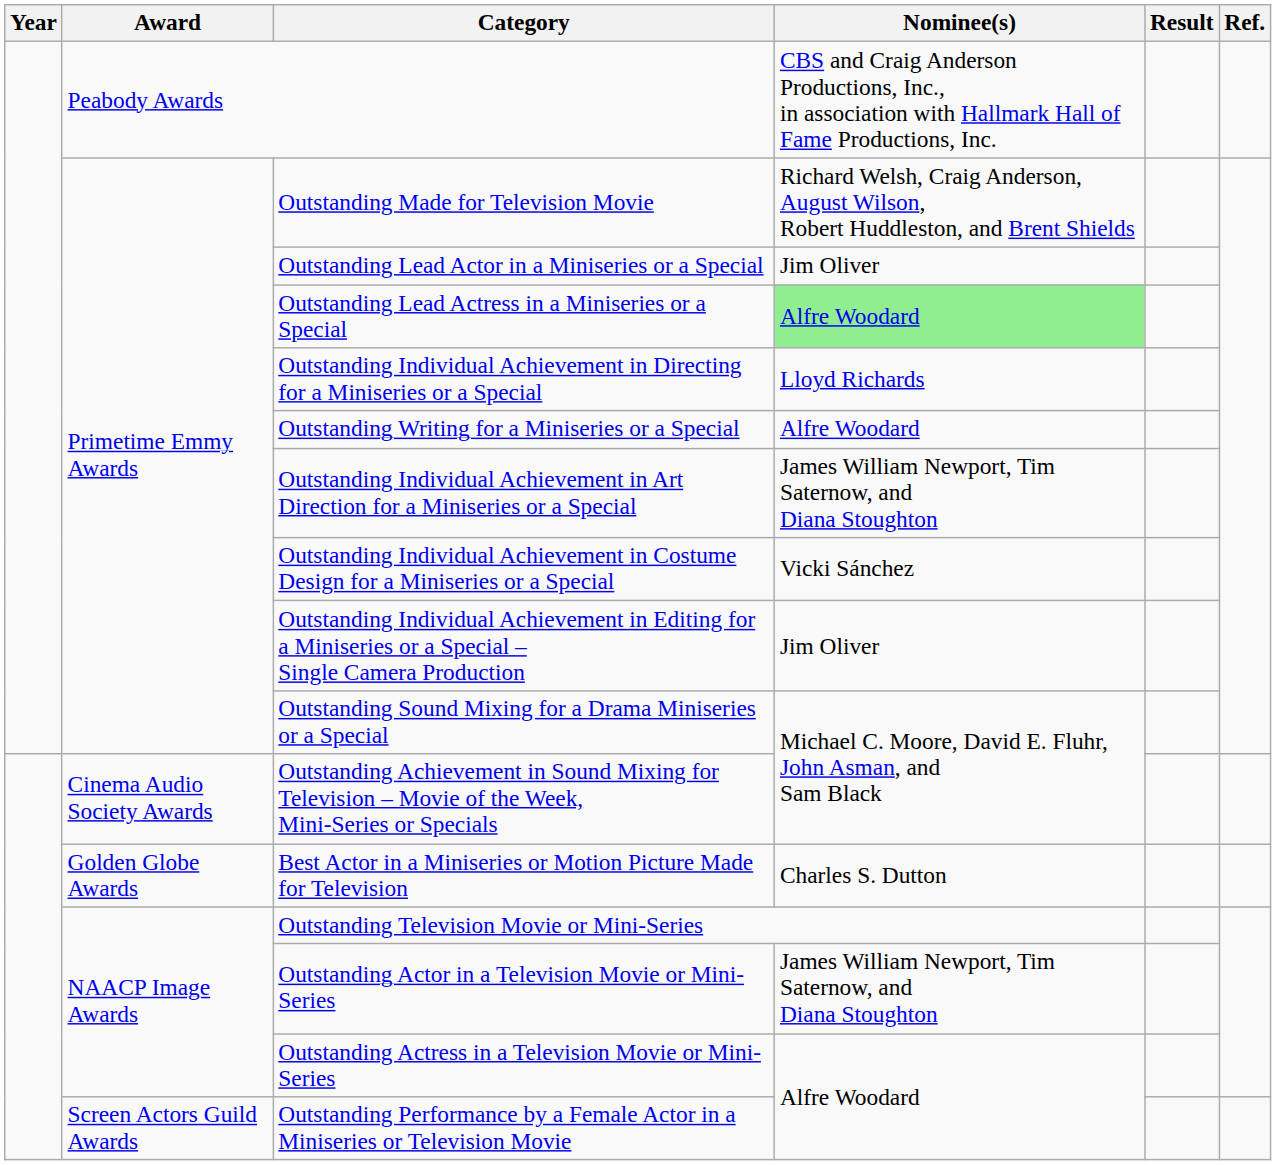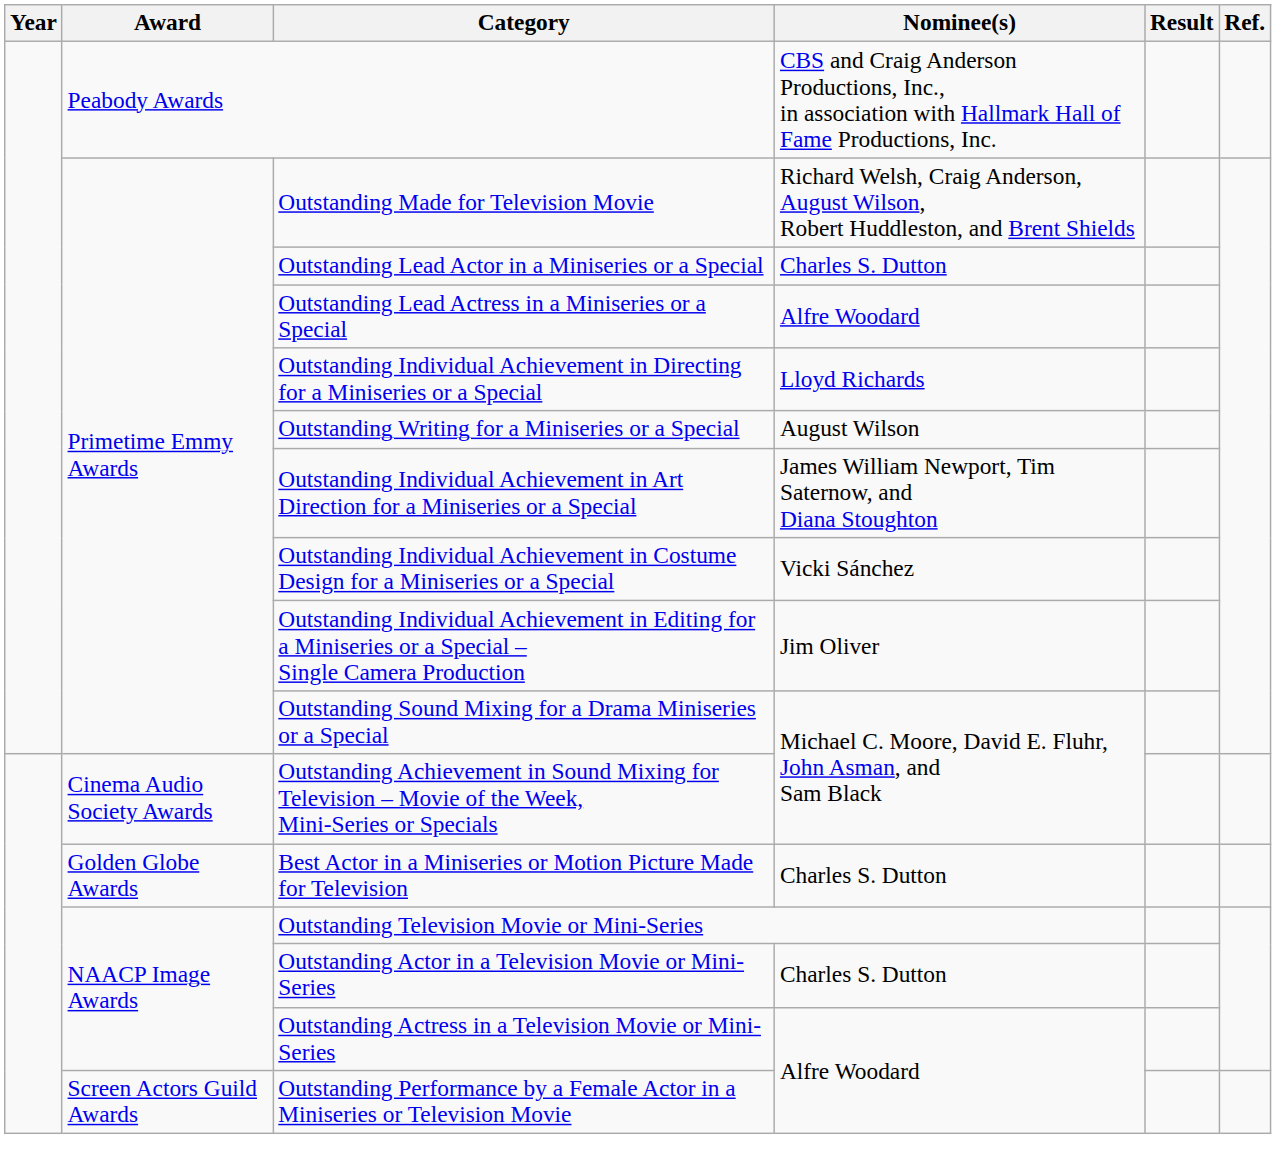 <table class="wikitable sortable">
 <tr>
 <th>Year</th>
 <th>Award</th>
 <th>Category</th>
 <th>Nominee(s)</th>
 <th>Result</th>
 <th>Ref.</th>
 </tr>
 <tr>
 <td rowspan="10"></td>
 <td colspan="2"><a href='#'>Peabody Awards</a></td>
 <td><a href='#'>CBS</a> and Craig Anderson Productions, Inc., <br> in association with <a href='#'>Hallmark Hall of Fame</a> Productions, Inc.</td>
 <td></td>
 <td align="center"></td>
 </tr>
 <tr>
 <td rowspan="9"><a href='#'>Primetime Emmy Awards</a></td>
 <td><a href='#'>Outstanding Made for Television Movie</a></td>
 <td>Richard Welsh, Craig Anderson, <a href='#'>August Wilson</a>, <br> Robert Huddleston, and <a href='#'>Brent Shields</a></td>
 <td></td>
 <td align="center" rowspan="9"></td>
 </tr>
 <tr>
 <td><a href='#'>Outstanding Lead Actor in a Miniseries or a Special</a></td>
-<td>Jim Oliver</td>
+<td><a href='#'>Charles S. Dutton</a></td>
 <td></td>
 </tr>
 <tr>
 <td><a href='#'>Outstanding Lead Actress in a Miniseries or a Special</a></td>
-<td style="background: lightgreen;"><a href='#'>Alfre Woodard</a></td>
+<td><a href='#'>Alfre Woodard</a></td>
 <td></td>
 </tr>
 <tr>
 <td><a href='#'>Outstanding Individual Achievement in Directing for a Miniseries or a Special</a></td>
 <td><a href='#'>Lloyd Richards</a></td>
 <td></td>
 </tr>
 <tr>
 <td><a href='#'>Outstanding Writing for a Miniseries or a Special</a></td>
-<td><a href='#'>Alfre Woodard</a></td>
+<td>August Wilson</td>
 <td></td>
 </tr>
 <tr>
 <td><a href='#'>Outstanding Individual Achievement in Art Direction for a Miniseries or a Special</a></td>
 <td>James William Newport, Tim Saternow, and <br> <a href='#'>Diana Stoughton</a></td>
 <td></td>
 </tr>
 <tr>
 <td><a href='#'>Outstanding Individual Achievement in Costume Design for a Miniseries or a Special</a></td>
 <td>Vicki Sánchez</td>
 <td></td>
 </tr>
 <tr>
 <td><a href='#'>Outstanding Individual Achievement in Editing for a Miniseries or a Special – <br> Single Camera Production</a></td>
 <td>Jim Oliver</td>
 <td></td>
 </tr>
 <tr>
 <td><a href='#'>Outstanding Sound Mixing for a Drama Miniseries or a Special</a></td>
 <td rowspan="2">Michael C. Moore, David E. Fluhr, <a href='#'>John Asman</a>, and <br> Sam Black</td>
 <td></td>
 </tr>
 <tr>
 <td rowspan="6"></td>
 <td><a href='#'>Cinema Audio Society Awards</a></td>
 <td><a href='#'>Outstanding Achievement in Sound Mixing for Television – Movie of the Week, <br> Mini-Series or Specials</a></td>
 <td></td>
 <td align="center"></td>
 </tr>
 <tr>
 <td><a href='#'>Golden Globe Awards</a></td>
 <td><a href='#'>Best Actor in a Miniseries or Motion Picture Made for Television</a></td>
 <td>Charles S. Dutton</td>
 <td></td>
 <td align="center"></td>
 </tr>
 <tr>
 <td rowspan="3"><a href='#'>NAACP Image Awards</a></td>
 <td colspan="2"><a href='#'>Outstanding Television Movie or Mini-Series</a></td>
 <td></td>
 <td align="center" rowspan="3"></td>
 </tr>
 <tr>
 <td><a href='#'>Outstanding Actor in a Television Movie or Mini-Series</a></td>
-<td>James William Newport, Tim Saternow, and <br> <a href='#'>Diana Stoughton</a></td>
+<td>Charles S. Dutton</td>
 <td></td>
 </tr>
 <tr>
 <td><a href='#'>Outstanding Actress in a Television Movie or Mini-Series</a></td>
 <td rowspan="2">Alfre Woodard</td>
 <td></td>
 </tr>
 <tr>
 <td><a href='#'>Screen Actors Guild Awards</a></td>
 <td><a href='#'>Outstanding Performance by a Female Actor in a Miniseries or Television Movie</a></td>
 <td></td>
 <td align="center"></td>
 </tr>
 </table>
